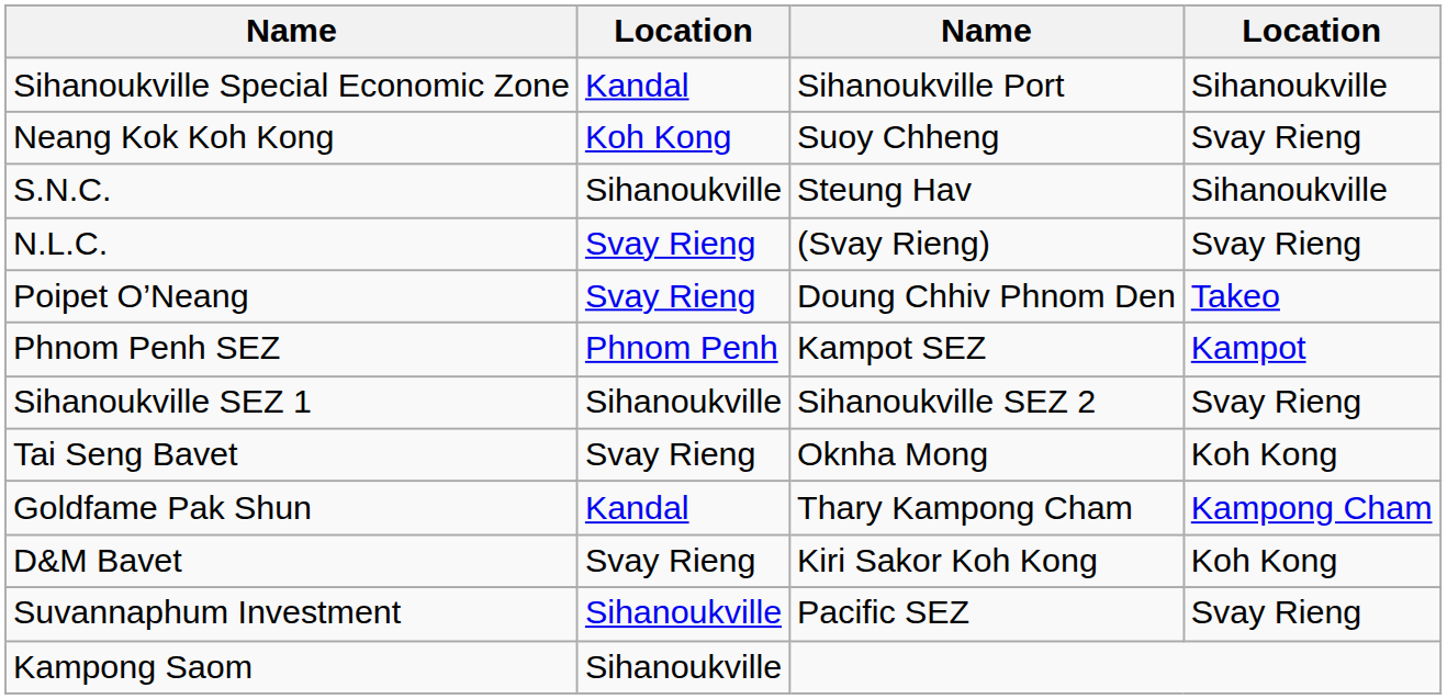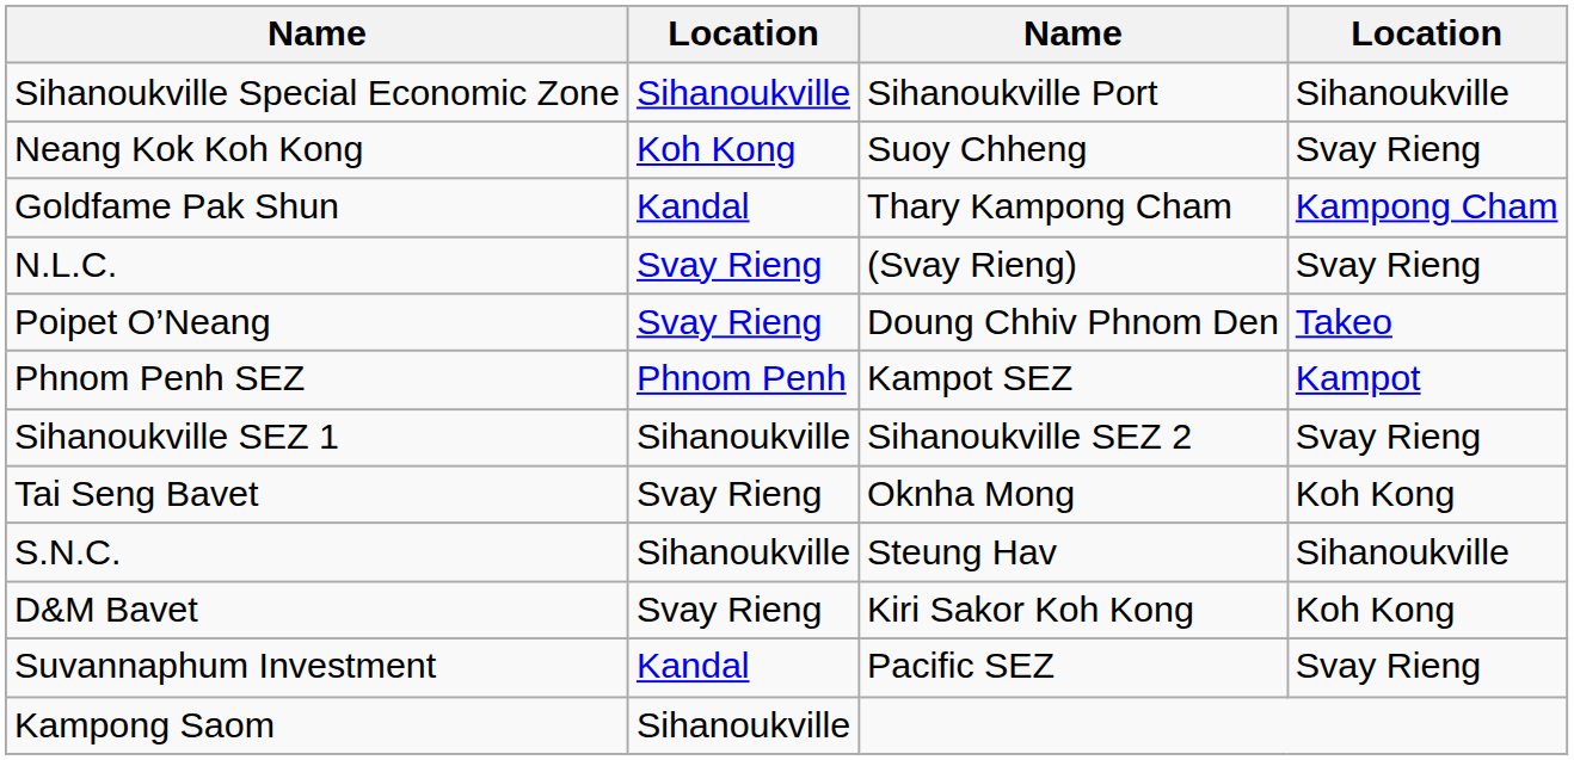 <table class="wikitable">
 <tr>
 <th>Name</th>
 <th>Location</th>
 <th>Name</th>
 <th>Location</th>
 </tr>
 <tr>
 <td>Sihanoukville Special Economic Zone</td>
-<td><a href='#'>Kandal</a></td>
+<td><a href='#'>Sihanoukville</a></td>
 <td>Sihanoukville Port</td>
 <td>Sihanoukville</td>
 </tr>
 <tr>
 <td>Neang Kok Koh Kong</td>
 <td><a href='#'>Koh Kong</a></td>
 <td>Suoy Chheng</td>
 <td>Svay Rieng</td>
 </tr>
 <tr>
-<td>S.N.C.</td>
-<td>Sihanoukville</td>
-<td>Steung Hav</td>
-<td>Sihanoukville</td>
+<td>Goldfame Pak Shun</td>
+<td><a href='#'>Kandal</a></td>
+<td>Thary Kampong Cham</td>
+<td><a href='#'>Kampong Cham</a></td>
 </tr>
 <tr>
 <td>N.L.C.</td>
 <td><a href='#'>Svay Rieng</a></td>
 <td>(Svay Rieng)</td>
 <td>Svay Rieng</td>
 </tr>
 <tr>
 <td>Poipet O’Neang</td>
 <td><a href='#'>Svay Rieng</a></td>
 <td>Doung Chhiv Phnom Den</td>
 <td><a href='#'>Takeo</a></td>
 </tr>
 <tr>
 <td>Phnom Penh SEZ</td>
 <td><a href='#'>Phnom Penh</a></td>
 <td>Kampot SEZ</td>
 <td><a href='#'>Kampot</a></td>
 </tr>
 <tr>
 <td>Sihanoukville SEZ 1</td>
 <td>Sihanoukville</td>
 <td>Sihanoukville SEZ 2</td>
 <td>Svay Rieng</td>
 </tr>
 <tr>
 <td>Tai Seng Bavet</td>
 <td>Svay Rieng</td>
 <td>Oknha Mong</td>
 <td>Koh Kong</td>
 </tr>
 <tr>
-<td>Goldfame Pak Shun</td>
-<td><a href='#'>Kandal</a></td>
-<td>Thary Kampong Cham</td>
-<td><a href='#'>Kampong Cham</a></td>
+<td>S.N.C.</td>
+<td>Sihanoukville</td>
+<td>Steung Hav</td>
+<td>Sihanoukville</td>
 </tr>
 <tr>
 <td>D&M Bavet</td>
 <td>Svay Rieng</td>
 <td>Kiri Sakor Koh Kong</td>
 <td>Koh Kong</td>
 </tr>
 <tr>
 <td>Suvannaphum Investment</td>
-<td><a href='#'>Sihanoukville</a></td>
+<td><a href='#'>Kandal</a></td>
 <td>Pacific SEZ</td>
 <td>Svay Rieng</td>
 </tr>
 <tr>
 <td>Kampong Saom</td>
 <td>Sihanoukville</td>
 </tr>
 </table>
